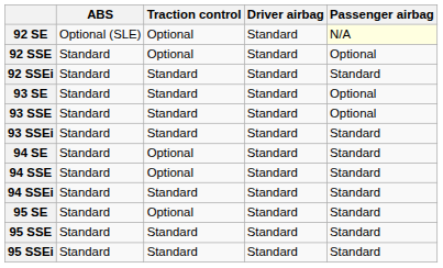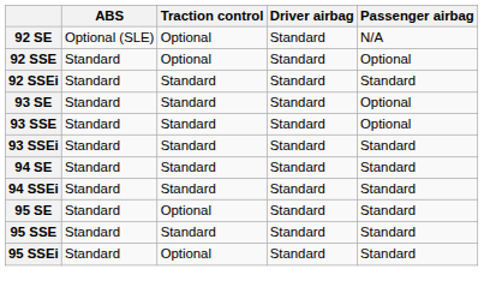 <table class="wikitable">
 <tr>
 <th></th>
 <th>ABS</th>
 <th>Traction control</th>
 <th>Driver airbag</th>
 <th>Passenger airbag</th>
 </tr>
 <tr>
 <th>92 SE</th>
 <td>Optional (SLE)</td>
 <td>Optional</td>
 <td>Standard</td>
-<td style="background: lightyellow;">N/A</td>
+<td>N/A</td>
 </tr>
 <tr>
 <th>92 SSE</th>
 <td>Standard</td>
 <td>Optional</td>
 <td>Standard</td>
 <td>Optional</td>
 </tr>
 <tr>
 <th>92 SSEi</th>
 <td>Standard</td>
 <td>Standard</td>
 <td>Standard</td>
 <td>Standard</td>
 </tr>
 <tr>
 <th>93 SE</th>
 <td>Standard</td>
 <td>Standard</td>
 <td>Standard</td>
 <td>Optional</td>
 </tr>
 <tr>
 <th>93 SSE</th>
 <td>Standard</td>
 <td>Standard</td>
 <td>Standard</td>
 <td>Optional</td>
 </tr>
 <tr>
 <th>93 SSEi</th>
 <td>Standard</td>
 <td>Standard</td>
 <td>Standard</td>
 <td>Standard</td>
 </tr>
 <tr>
 <th>94 SE</th>
 <td>Standard</td>
-<td>Optional</td>
 <td>Standard</td>
-<td>Standard</td>
-</tr>
-<tr>
-<th>94 SSE</th>
-<td>Standard</td>
-<td>Optional</td>
 <td>Standard</td>
 <td>Standard</td>
 </tr>
 <tr>
 <th>94 SSEi</th>
 <td>Standard</td>
 <td>Standard</td>
 <td>Standard</td>
 <td>Standard</td>
 </tr>
 <tr>
 <th>95 SE</th>
 <td>Standard</td>
 <td>Optional</td>
 <td>Standard</td>
 <td>Standard</td>
 </tr>
 <tr>
 <th>95 SSE</th>
 <td>Standard</td>
 <td>Standard</td>
 <td>Standard</td>
 <td>Standard</td>
 </tr>
 <tr>
 <th>95 SSEi</th>
 <td>Standard</td>
-<td>Standard</td>
+<td>Optional</td>
 <td>Standard</td>
 <td>Standard</td>
 </tr>
 </table>
